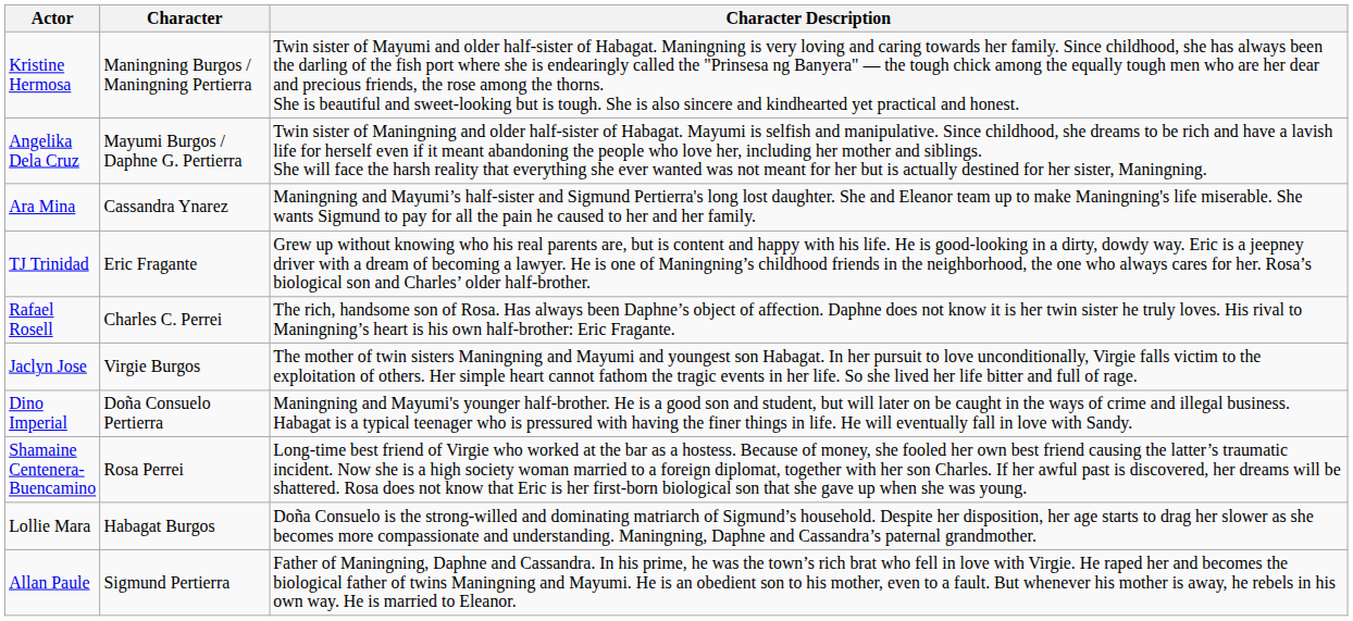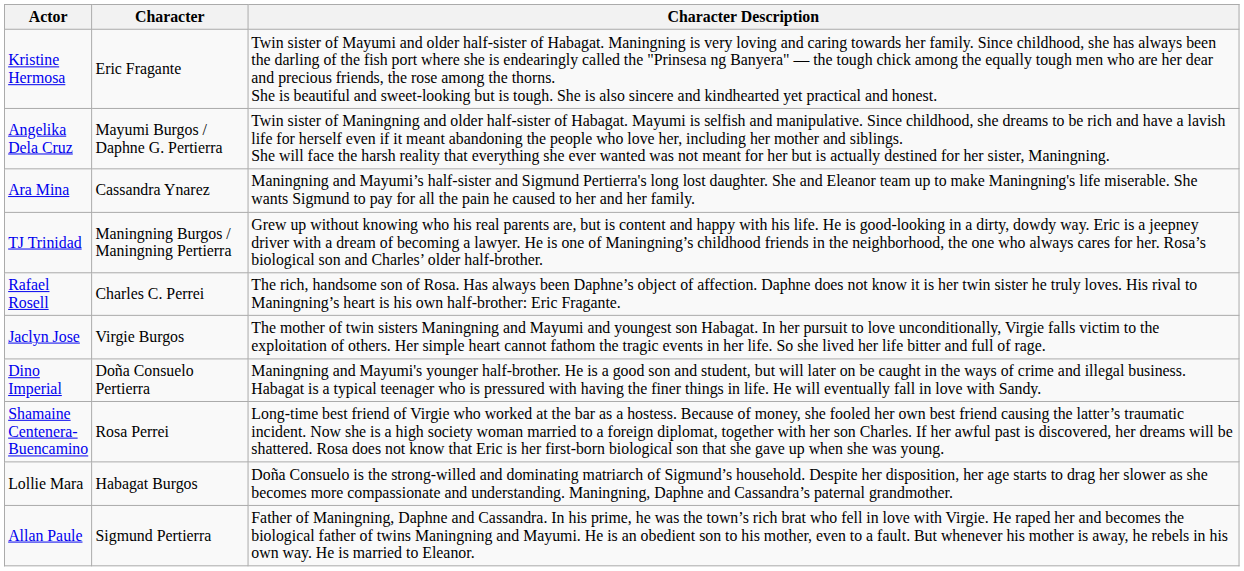 <table class="wikitable">
 <tr>
 <th width="50">Actor</th>
 <th width="150">Character</th>
 <th>Character Description</th>
 </tr>
 <tr>
 <td><a href='#'>Kristine Hermosa</a></td>
-<td>Maningning Burgos / Maningning Pertierra</td>
+<td>Eric Fragante</td>
 <td>Twin sister of Mayumi and older half-sister of Habagat. Maningning is very loving and caring towards her family. Since childhood, she has always been the darling of the fish port where she is endearingly called the "Prinsesa ng Banyera" — the tough chick among the equally tough men who are her dear and precious friends, the rose among the thorns.<br>She is beautiful and sweet-looking but is tough. She is also sincere and kindhearted yet practical and honest.</td>
 </tr>
 <tr>
 <td><a href='#'>Angelika Dela Cruz</a></td>
 <td>Mayumi Burgos / Daphne G. Pertierra</td>
 <td>Twin sister of Maningning and older half-sister of Habagat. Mayumi is selfish and manipulative. Since childhood, she dreams to be rich and have a lavish life for herself even if it meant abandoning the people who love her, including her mother and siblings.<br>She will face the harsh reality that everything she ever wanted was not meant for her but is actually destined for her sister, Maningning.</td>
 </tr>
 <tr>
 <td><a href='#'>Ara Mina</a></td>
 <td>Cassandra Ynarez</td>
 <td>Maningning and Mayumi’s half-sister and Sigmund Pertierra's long lost daughter. She and Eleanor team up to make Maningning's life miserable. She wants Sigmund to pay for all the pain he caused to her and her family.</td>
 </tr>
 <tr>
 <td><a href='#'>TJ Trinidad</a></td>
-<td>Eric Fragante</td>
+<td>Maningning Burgos / Maningning Pertierra</td>
 <td>Grew up without knowing who his real parents are, but is content and happy with his life. He is good-looking in a dirty, dowdy way. Eric is a jeepney driver with a dream of becoming a lawyer. He is one of Maningning’s childhood friends in the neighborhood, the one who always cares for her. Rosa’s biological son and Charles’ older half-brother.</td>
 </tr>
 <tr>
 <td><a href='#'>Rafael Rosell</a></td>
 <td>Charles C. Perrei</td>
 <td>The rich, handsome son of Rosa. Has always been Daphne’s object of affection. Daphne does not know it is her twin sister he truly loves. His rival to Maningning’s heart is his own half-brother: Eric Fragante.</td>
 </tr>
 <tr>
 <td><a href='#'>Jaclyn Jose</a></td>
 <td>Virgie Burgos</td>
 <td>The mother of twin sisters Maningning and Mayumi and youngest son Habagat. In her pursuit to love unconditionally, Virgie falls victim to the exploitation of others. Her simple heart cannot fathom the tragic events in her life. So she lived her life bitter and full of rage.</td>
 </tr>
 <tr>
 <td><a href='#'>Dino Imperial</a></td>
 <td>Doña Consuelo Pertierra</td>
 <td>Maningning and Mayumi's younger half-brother. He is a good son and student, but will later on be caught in the ways of crime and illegal business. Habagat is a typical teenager who is pressured with having the finer things in life. He will eventually fall in love with Sandy.</td>
 </tr>
 <tr>
 <td><a href='#'>Shamaine Centenera-Buencamino</a></td>
 <td>Rosa Perrei</td>
 <td>Long-time best friend of Virgie who worked at the bar as a hostess. Because of money, she fooled her own best friend causing the latter’s traumatic incident. Now she is a high society woman married to a foreign diplomat, together with her son Charles. If her awful past is discovered, her dreams will be shattered. Rosa does not know that Eric is her first-born biological son that she gave up when she was young.</td>
 </tr>
 <tr>
 <td>Lollie Mara</td>
 <td>Habagat Burgos</td>
 <td>Doña Consuelo is the strong-willed and dominating matriarch of Sigmund’s household. Despite her disposition, her age starts to drag her slower as she becomes more compassionate and understanding. Maningning, Daphne and Cassandra’s paternal grandmother.</td>
 </tr>
 <tr>
 <td><a href='#'>Allan Paule</a></td>
 <td>Sigmund Pertierra</td>
 <td>Father of Maningning, Daphne and Cassandra. In his prime, he was the town’s rich brat who fell in love with Virgie. He raped her and becomes the biological father of twins Maningning and Mayumi. He is an obedient son to his mother, even to a fault. But whenever his mother is away, he rebels in his own way. He is married to Eleanor.</td>
 </tr>
 </table>
